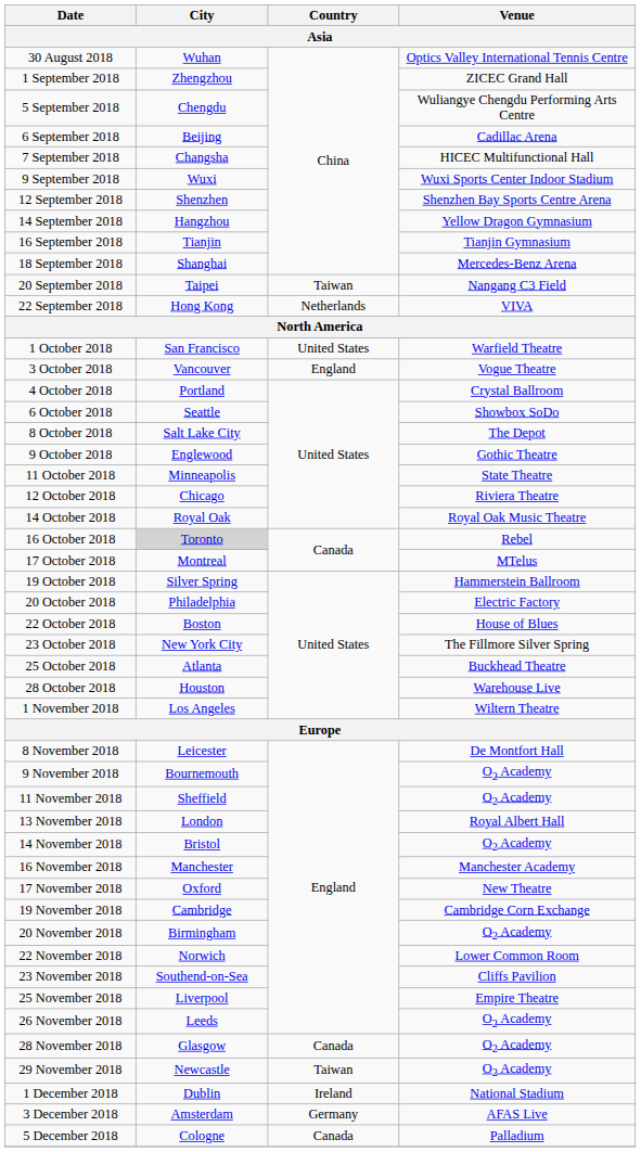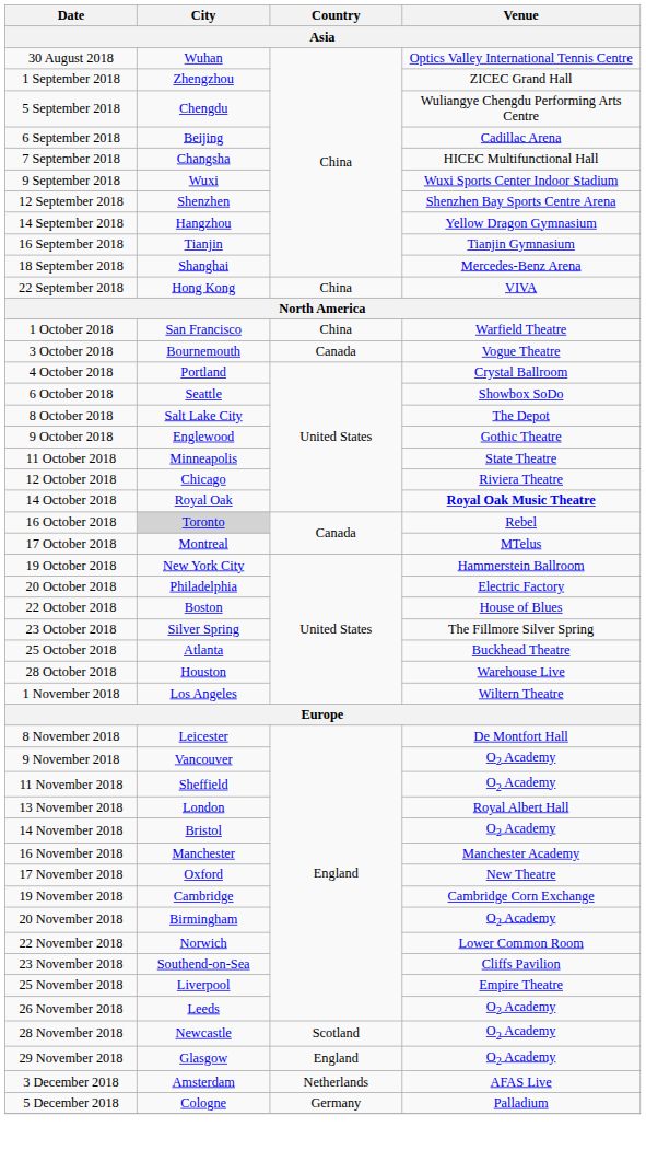 <table class="wikitable" style="text-align:center;">
 <tr>
 <th style="width:150px;">Date</th>
 <th style="width:150px;">City</th>
 <th style="width:150px;">Country</th>
 <th style="width:275px;">Venue</th>
 </tr>
 <tr>
 <th colspan="4">Asia</th>
 </tr>
 <tr>
 <td>30 August 2018</td>
 <td><a href='#'>Wuhan</a></td>
 <td rowspan="10">China</td>
 <td><a href='#'>Optics Valley International Tennis Centre</a></td>
 </tr>
 <tr>
 <td>1 September 2018</td>
 <td><a href='#'>Zhengzhou</a></td>
 <td>ZICEC Grand Hall</td>
 </tr>
 <tr>
 <td>5 September 2018</td>
 <td><a href='#'>Chengdu</a></td>
 <td>Wuliangye Chengdu Performing Arts Centre</td>
 </tr>
 <tr>
 <td>6 September 2018</td>
 <td><a href='#'>Beijing</a></td>
 <td><a href='#'>Cadillac Arena</a></td>
 </tr>
 <tr>
 <td>7 September 2018</td>
 <td><a href='#'>Changsha</a></td>
 <td>HICEC Multifunctional Hall</td>
 </tr>
 <tr>
 <td>9 September 2018</td>
 <td><a href='#'>Wuxi</a></td>
 <td><a href='#'>Wuxi Sports Center Indoor Stadium</a></td>
 </tr>
 <tr>
 <td>12 September 2018</td>
 <td><a href='#'>Shenzhen</a></td>
 <td><a href='#'>Shenzhen Bay Sports Centre Arena</a></td>
 </tr>
 <tr>
 <td>14 September 2018</td>
 <td><a href='#'>Hangzhou</a></td>
 <td><a href='#'>Yellow Dragon Gymnasium</a></td>
 </tr>
 <tr>
 <td>16 September 2018</td>
 <td><a href='#'>Tianjin</a></td>
 <td><a href='#'>Tianjin Gymnasium</a></td>
 </tr>
 <tr>
 <td>18 September 2018</td>
 <td><a href='#'>Shanghai</a></td>
 <td><a href='#'>Mercedes-Benz Arena</a></td>
 </tr>
 <tr>
-<td>20 September 2018</td>
-<td><a href='#'>Taipei</a></td>
-<td>Taiwan</td>
-<td><a href='#'>Nangang C3 Field</a></td>
-</tr>
-<tr>
 <td>22 September 2018</td>
 <td><a href='#'>Hong Kong</a></td>
-<td>Netherlands</td>
+<td>China</td>
 <td><a href='#'>VIVA</a></td>
 </tr>
 <tr>
 <th colspan="4">North America</th>
 </tr>
 <tr>
 <td>1 October 2018</td>
 <td><a href='#'>San Francisco</a></td>
-<td>United States</td>
+<td>China</td>
 <td><a href='#'>Warfield Theatre</a></td>
 </tr>
 <tr>
 <td>3 October 2018</td>
-<td><a href='#'>Vancouver</a></td>
-<td>England</td>
+<td><a href='#'>Bournemouth</a></td>
+<td>Canada</td>
 <td><a href='#'>Vogue Theatre</a></td>
 </tr>
 <tr>
 <td>4 October 2018</td>
 <td><a href='#'>Portland</a></td>
 <td rowspan="7">United States</td>
 <td><a href='#'>Crystal Ballroom</a></td>
 </tr>
 <tr>
 <td>6 October 2018</td>
 <td><a href='#'>Seattle</a></td>
 <td><a href='#'>Showbox SoDo</a></td>
 </tr>
 <tr>
 <td>8 October 2018</td>
 <td><a href='#'>Salt Lake City</a></td>
 <td><a href='#'>The Depot</a></td>
 </tr>
 <tr>
 <td>9 October 2018</td>
 <td><a href='#'>Englewood</a></td>
 <td><a href='#'>Gothic Theatre</a></td>
 </tr>
 <tr>
 <td>11 October 2018</td>
 <td><a href='#'>Minneapolis</a></td>
 <td><a href='#'>State Theatre</a></td>
 </tr>
 <tr>
 <td>12 October 2018</td>
 <td><a href='#'>Chicago</a></td>
 <td><a href='#'>Riviera Theatre</a></td>
 </tr>
 <tr>
 <td>14 October 2018</td>
 <td><a href='#'>Royal Oak</a></td>
-<td><a href='#'>Royal Oak Music Theatre</a></td>
+<td><strong><a href='#'>Royal Oak Music Theatre</a></strong></td>
 </tr>
 <tr>
 <td>16 October 2018</td>
 <td style="background: lightgrey;"><a href='#'>Toronto</a></td>
 <td rowspan="2">Canada</td>
 <td><a href='#'>Rebel</a></td>
 </tr>
 <tr>
 <td>17 October 2018</td>
 <td><a href='#'>Montreal</a></td>
 <td><a href='#'>MTelus</a></td>
 </tr>
 <tr>
 <td>19 October 2018</td>
-<td><a href='#'>Silver Spring</a></td>
+<td><a href='#'>New York City</a></td>
 <td rowspan="7">United States</td>
 <td><a href='#'>Hammerstein Ballroom</a></td>
 </tr>
 <tr>
 <td>20 October 2018</td>
 <td><a href='#'>Philadelphia</a></td>
 <td><a href='#'>Electric Factory</a></td>
 </tr>
 <tr>
 <td>22 October 2018</td>
 <td><a href='#'>Boston</a></td>
 <td><a href='#'>House of Blues</a></td>
 </tr>
 <tr>
 <td>23 October 2018</td>
-<td><a href='#'>New York City</a></td>
+<td><a href='#'>Silver Spring</a></td>
 <td>The Fillmore Silver Spring</td>
 </tr>
 <tr>
 <td>25 October 2018</td>
 <td><a href='#'>Atlanta</a></td>
 <td><a href='#'>Buckhead Theatre</a></td>
 </tr>
 <tr>
 <td>28 October 2018</td>
 <td><a href='#'>Houston</a></td>
 <td><a href='#'>Warehouse Live</a></td>
 </tr>
 <tr>
 <td>1 November 2018</td>
 <td><a href='#'>Los Angeles</a></td>
 <td><a href='#'>Wiltern Theatre</a></td>
 </tr>
 <tr>
 <th colspan="4">Europe</th>
 </tr>
 <tr>
 <td>8 November 2018</td>
 <td><a href='#'>Leicester</a></td>
 <td rowspan="13">England</td>
 <td><a href='#'>De Montfort Hall</a></td>
 </tr>
 <tr>
 <td>9 November 2018</td>
-<td><a href='#'>Bournemouth</a></td>
+<td><a href='#'>Vancouver</a></td>
 <td><a href='#'>O<sub>2</sub> Academy</a></td>
 </tr>
 <tr>
 <td>11 November 2018</td>
 <td><a href='#'>Sheffield</a></td>
 <td><a href='#'>O<sub>2</sub> Academy</a></td>
 </tr>
 <tr>
 <td>13 November 2018</td>
 <td><a href='#'>London</a></td>
 <td><a href='#'>Royal Albert Hall</a></td>
 </tr>
 <tr>
 <td>14 November 2018</td>
 <td><a href='#'>Bristol</a></td>
 <td><a href='#'>O<sub>2</sub> Academy</a></td>
 </tr>
 <tr>
 <td>16 November 2018</td>
 <td><a href='#'>Manchester</a></td>
 <td><a href='#'>Manchester Academy</a></td>
 </tr>
 <tr>
 <td>17 November 2018</td>
 <td><a href='#'>Oxford</a></td>
 <td><a href='#'>New Theatre</a></td>
 </tr>
 <tr>
 <td>19 November 2018</td>
 <td><a href='#'>Cambridge</a></td>
 <td><a href='#'>Cambridge Corn Exchange</a></td>
 </tr>
 <tr>
 <td>20 November 2018</td>
 <td><a href='#'>Birmingham</a></td>
 <td><a href='#'>O<sub>2</sub> Academy</a></td>
 </tr>
 <tr>
 <td>22 November 2018</td>
 <td><a href='#'>Norwich</a></td>
 <td><a href='#'>Lower Common Room</a></td>
 </tr>
 <tr>
 <td>23 November 2018</td>
 <td><a href='#'>Southend-on-Sea</a></td>
 <td><a href='#'>Cliffs Pavilion</a></td>
 </tr>
 <tr>
 <td>25 November 2018</td>
 <td><a href='#'>Liverpool</a></td>
 <td><a href='#'>Empire Theatre</a></td>
 </tr>
 <tr>
 <td>26 November 2018</td>
 <td><a href='#'>Leeds</a></td>
 <td><a href='#'>O<sub>2</sub> Academy</a></td>
 </tr>
 <tr>
 <td>28 November 2018</td>
-<td><a href='#'>Glasgow</a></td>
-<td>Canada</td>
+<td><a href='#'>Newcastle</a></td>
+<td>Scotland</td>
 <td><a href='#'>O<sub>2</sub> Academy</a></td>
 </tr>
 <tr>
 <td>29 November 2018</td>
-<td><a href='#'>Newcastle</a></td>
-<td>Taiwan</td>
+<td><a href='#'>Glasgow</a></td>
+<td>England</td>
 <td><a href='#'>O<sub>2</sub> Academy</a></td>
-</tr>
-<tr>
-<td>1 December 2018</td>
-<td><a href='#'>Dublin</a></td>
-<td>Ireland</td>
-<td><a href='#'>National Stadium</a></td>
 </tr>
 <tr>
 <td>3 December 2018</td>
 <td><a href='#'>Amsterdam</a></td>
-<td rowspan="1">Germany</td>
+<td>Netherlands</td>
 <td><a href='#'>AFAS Live</a></td>
 </tr>
 <tr>
 <td>5 December 2018</td>
 <td><a href='#'>Cologne</a></td>
-<td>Canada</td>
+<td rowspan="1">Germany</td>
 <td><a href='#'>Palladium</a></td>
 </tr>
 <tr>
 </tr>
 </table>
